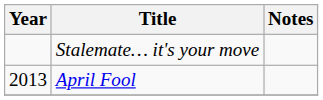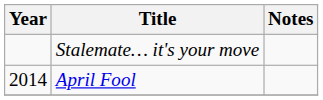 <table class="wikitable">
 <tr>
 <th>Year</th>
 <th>Title</th>
 <th>Notes</th>
 </tr>
 <tr>
 <td></td>
 <td><em>Stalemate… it's your move</em></td>
 <td></td>
 </tr>
 <tr>
-<td>2013</td>
+<td>2014</td>
 <td><em><a href='#'>April Fool</a></em></td>
 <td></td>
 </tr>
 <tr>
 </tr>
 </table>
